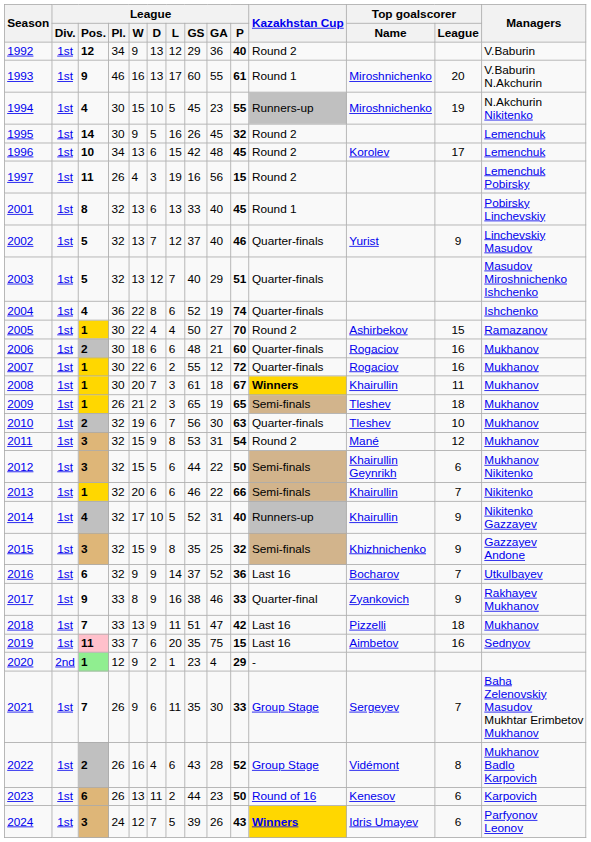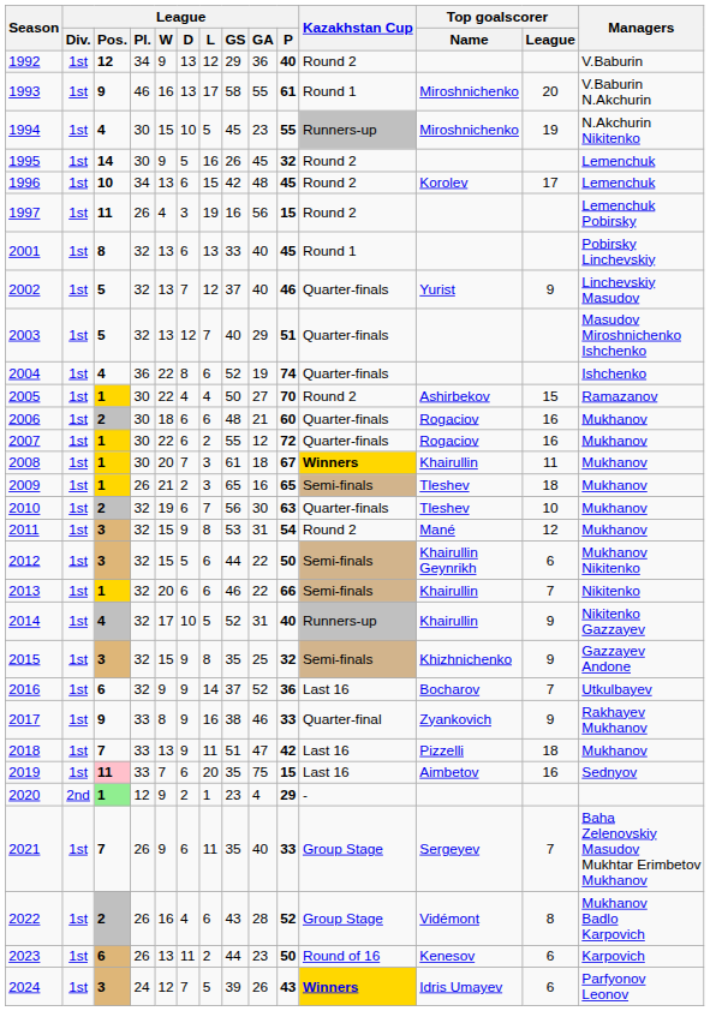 <table class="wikitable mw-collapsible mw-collapsed" align=center cellspacing="0" cellpadding="3" style="border:1px solid #AAAAAA;font-size:90%">
 <tr style="background:#efefef;">
 <th rowspan="2">Season</th>
 <th colspan="9">League</th>
 <th rowspan="2"><a href='#'>Kazakhstan Cup</a></th>
 <th colspan="2">Top goalscorer</th>
 <th rowspan="2">Managers</th>
 </tr>
 <tr>
 <th>Div.</th>
 <th>Pos.</th>
 <th>Pl.</th>
 <th>W</th>
 <th>D</th>
 <th>L</th>
 <th>GS</th>
 <th>GA</th>
 <th>P</th>
 <th>Name</th>
 <th>League</th>
 </tr>
 <tr>
 <td><a href='#'>1992</a></td>
 <td align=center><a href='#'>1st</a></td>
 <td><strong>12</strong></td>
 <td>34</td>
 <td>9</td>
 <td>13</td>
 <td>12</td>
 <td>29</td>
 <td>36</td>
 <td><strong>40</strong></td>
 <td>Round 2</td>
 <td></td>
 <td align=center></td>
 <td> V.Baburin</td>
 </tr>
 <tr>
 <td><a href='#'>1993</a></td>
 <td align=center><a href='#'>1st</a></td>
 <td><strong>9</strong></td>
 <td>46</td>
 <td>16</td>
 <td>13</td>
 <td>17</td>
-<td>60</td>
+<td>58</td>
 <td>55</td>
 <td><strong>61</strong></td>
 <td>Round 1</td>
 <td> <a href='#'>Miroshnichenko</a></td>
 <td align=center>20</td>
 <td> V.Baburin <br>  N.Akchurin</td>
 </tr>
 <tr>
 <td><a href='#'>1994</a></td>
 <td align=center><a href='#'>1st</a></td>
 <td><strong>4</strong></td>
 <td>30</td>
 <td>15</td>
 <td>10</td>
 <td>5</td>
 <td>45</td>
 <td>23</td>
 <td><strong>55</strong></td>
 <td style="background:silver;">Runners-up</td>
 <td> <a href='#'>Miroshnichenko</a></td>
 <td align=center>19</td>
 <td> N.Akchurin <br>  <a href='#'>Nikitenko</a></td>
 </tr>
 <tr>
 <td><a href='#'>1995</a></td>
 <td align=center><a href='#'>1st</a></td>
 <td><strong>14</strong></td>
 <td>30</td>
 <td>9</td>
 <td>5</td>
 <td>16</td>
 <td>26</td>
 <td>45</td>
 <td><strong>32</strong></td>
 <td>Round 2</td>
 <td></td>
 <td align=center></td>
 <td> <a href='#'>Lemenchuk</a></td>
 </tr>
 <tr>
 <td><a href='#'>1996</a></td>
 <td align=center><a href='#'>1st</a></td>
 <td><strong>10</strong></td>
 <td>34</td>
 <td>13</td>
 <td>6</td>
 <td>15</td>
 <td>42</td>
 <td>48</td>
 <td><strong>45</strong></td>
 <td>Round 2</td>
 <td> <a href='#'>Korolev</a></td>
 <td align=center>17</td>
 <td> <a href='#'>Lemenchuk</a></td>
 </tr>
 <tr>
 <td><a href='#'>1997</a></td>
 <td align=center><a href='#'>1st</a></td>
 <td><strong>11</strong></td>
 <td>26</td>
 <td>4</td>
 <td>3</td>
 <td>19</td>
 <td>16</td>
 <td>56</td>
 <td><strong>15</strong></td>
 <td>Round 2</td>
 <td></td>
 <td align=center></td>
 <td> <a href='#'>Lemenchuk</a> <br>  <a href='#'>Pobirsky</a></td>
 </tr>
 <tr>
 <td><a href='#'>2001</a></td>
 <td align=center><a href='#'>1st</a></td>
 <td><strong>8</strong></td>
 <td>32</td>
 <td>13</td>
 <td>6</td>
 <td>13</td>
 <td>33</td>
 <td>40</td>
 <td><strong>45</strong></td>
 <td>Round 1</td>
 <td></td>
 <td align=center></td>
 <td> <a href='#'>Pobirsky</a> <br>  <a href='#'>Linchevskiy</a></td>
 </tr>
 <tr>
 <td><a href='#'>2002</a></td>
 <td align=center><a href='#'>1st</a></td>
 <td><strong>5</strong></td>
 <td>32</td>
 <td>13</td>
 <td>7</td>
 <td>12</td>
 <td>37</td>
 <td>40</td>
 <td><strong>46</strong></td>
 <td>Quarter-finals</td>
 <td> <a href='#'>Yurist</a></td>
 <td align=center>9</td>
 <td> <a href='#'>Linchevskiy</a> <br>  <a href='#'>Masudov</a></td>
 </tr>
 <tr>
 <td><a href='#'>2003</a></td>
 <td align=center><a href='#'>1st</a></td>
 <td><strong>5</strong></td>
 <td>32</td>
 <td>13</td>
 <td>12</td>
 <td>7</td>
 <td>40</td>
 <td>29</td>
 <td><strong>51</strong></td>
 <td>Quarter-finals</td>
 <td></td>
 <td align=center></td>
 <td> <a href='#'>Masudov</a> <br>  <a href='#'>Miroshnichenko</a> <br>  <a href='#'>Ishchenko</a></td>
 </tr>
 <tr>
 <td><a href='#'>2004</a></td>
 <td align=center><a href='#'>1st</a></td>
 <td><strong>4</strong></td>
 <td>36</td>
 <td>22</td>
 <td>8</td>
 <td>6</td>
 <td>52</td>
 <td>19</td>
 <td><strong>74</strong></td>
 <td>Quarter-finals</td>
 <td></td>
 <td align=center></td>
 <td> <a href='#'>Ishchenko</a></td>
 </tr>
 <tr>
 <td><a href='#'>2005</a></td>
 <td align=center><a href='#'>1st</a></td>
 <td style="background:gold;"><strong>1</strong></td>
 <td>30</td>
 <td>22</td>
 <td>4</td>
 <td>4</td>
 <td>50</td>
 <td>27</td>
 <td><strong>70</strong></td>
 <td>Round 2</td>
 <td> <a href='#'>Ashirbekov</a></td>
 <td align=center>15</td>
 <td> <a href='#'>Ramazanov</a></td>
 </tr>
 <tr>
 <td><a href='#'>2006</a></td>
 <td align=center><a href='#'>1st</a></td>
 <td style="background:silver;"><strong>2</strong></td>
 <td>30</td>
 <td>18</td>
 <td>6</td>
 <td>6</td>
 <td>48</td>
 <td>21</td>
 <td><strong>60</strong></td>
 <td>Quarter-finals</td>
 <td> <a href='#'>Rogaciov</a></td>
 <td align=center>16</td>
 <td> <a href='#'>Mukhanov</a></td>
 </tr>
 <tr>
 <td><a href='#'>2007</a></td>
 <td align=center><a href='#'>1st</a></td>
 <td style="background:gold;"><strong>1</strong></td>
 <td>30</td>
 <td>22</td>
 <td>6</td>
 <td>2</td>
 <td>55</td>
 <td>12</td>
 <td><strong>72</strong></td>
 <td>Quarter-finals</td>
 <td> <a href='#'>Rogaciov</a></td>
 <td align=center>16</td>
 <td> <a href='#'>Mukhanov</a></td>
 </tr>
 <tr>
 <td><a href='#'>2008</a></td>
 <td align=center><a href='#'>1st</a></td>
 <td style="background:gold;"><strong>1</strong></td>
 <td>30</td>
 <td>20</td>
 <td>7</td>
 <td>3</td>
 <td>61</td>
 <td>18</td>
 <td><strong>67</strong></td>
 <td style="background:gold;"><strong>Winners</strong></td>
 <td> <a href='#'>Khairullin</a></td>
 <td align=center>11</td>
 <td> <a href='#'>Mukhanov</a></td>
 </tr>
 <tr>
 <td><a href='#'>2009</a></td>
 <td align=center><a href='#'>1st</a></td>
 <td style="background:gold;"><strong>1</strong></td>
 <td>26</td>
 <td>21</td>
 <td>2</td>
 <td>3</td>
 <td>65</td>
-<td>19</td>
+<td>16</td>
 <td><strong>65</strong></td>
 <td style="background:tan;">Semi-finals</td>
 <td> <a href='#'>Tleshev</a></td>
 <td align=center>18</td>
 <td> <a href='#'>Mukhanov</a></td>
 </tr>
 <tr>
 <td><a href='#'>2010</a></td>
 <td align=center><a href='#'>1st</a></td>
 <td style="background:silver;"><strong>2</strong></td>
 <td>32</td>
 <td>19</td>
 <td>6</td>
 <td>7</td>
 <td>56</td>
 <td>30</td>
 <td><strong>63</strong></td>
 <td>Quarter-finals</td>
 <td> <a href='#'>Tleshev</a></td>
 <td align=center>10</td>
 <td> <a href='#'>Mukhanov</a></td>
 </tr>
 <tr>
 <td><a href='#'>2011</a></td>
 <td align=center><a href='#'>1st</a></td>
 <td style="background:#deb678;"><strong>3</strong></td>
 <td>32</td>
 <td>15</td>
 <td>9</td>
 <td>8</td>
 <td>53</td>
 <td>31</td>
 <td><strong>54</strong></td>
 <td>Round 2</td>
 <td> <a href='#'>Mané</a></td>
 <td align=center>12</td>
 <td> <a href='#'>Mukhanov</a></td>
 </tr>
 <tr>
 <td><a href='#'>2012</a></td>
 <td align=center><a href='#'>1st</a></td>
 <td style="background:#deb678;"><strong>3</strong></td>
 <td>32</td>
 <td>15</td>
 <td>5</td>
 <td>6</td>
 <td>44</td>
 <td>22</td>
 <td><strong>50</strong></td>
 <td style="background:tan;">Semi-finals</td>
 <td> <a href='#'>Khairullin</a> <br>  <a href='#'>Geynrikh</a></td>
 <td align=center>6</td>
 <td> <a href='#'>Mukhanov</a> <br>  <a href='#'>Nikitenko</a></td>
 </tr>
 <tr>
 <td><a href='#'>2013</a></td>
 <td align=center><a href='#'>1st</a></td>
 <td style="background:gold;"><strong>1</strong></td>
 <td>32</td>
 <td>20</td>
 <td>6</td>
 <td>6</td>
 <td>46</td>
 <td>22</td>
 <td><strong>66</strong></td>
 <td style="background:tan;">Semi-finals</td>
 <td> <a href='#'>Khairullin</a></td>
 <td align=center>7</td>
 <td> <a href='#'>Nikitenko</a></td>
 </tr>
 <tr>
 <td><a href='#'>2014</a></td>
 <td align=center><a href='#'>1st</a></td>
 <td style="background:silver;"><strong>4</strong></td>
 <td>32</td>
 <td>17</td>
 <td>10</td>
 <td>5</td>
 <td>52</td>
 <td>31</td>
 <td><strong>40</strong></td>
 <td style="background:silver;">Runners-up</td>
 <td> <a href='#'>Khairullin</a></td>
 <td align=center>9</td>
 <td> <a href='#'>Nikitenko</a> <br>  <a href='#'>Gazzayev</a></td>
 </tr>
 <tr>
 <td><a href='#'>2015</a></td>
 <td align=center><a href='#'>1st</a></td>
 <td style="background:#deb678;"><strong>3</strong></td>
 <td>32</td>
 <td>15</td>
 <td>9</td>
 <td>8</td>
 <td>35</td>
 <td>25</td>
 <td><strong>32</strong></td>
 <td style="background:tan;">Semi-finals</td>
 <td> <a href='#'>Khizhnichenko</a></td>
 <td align=center>9</td>
 <td> <a href='#'>Gazzayev</a> <br>  <a href='#'>Andone</a></td>
 </tr>
 <tr>
 <td><a href='#'>2016</a></td>
 <td align=center><a href='#'>1st</a></td>
 <td><strong>6</strong></td>
 <td>32</td>
 <td>9</td>
 <td>9</td>
 <td>14</td>
 <td>37</td>
 <td>52</td>
 <td><strong>36</strong></td>
 <td>Last 16</td>
 <td> <a href='#'>Bocharov</a></td>
 <td align=center>7</td>
 <td> <a href='#'>Utkulbayev</a></td>
 </tr>
 <tr>
 <td><a href='#'>2017</a></td>
 <td align=center><a href='#'>1st</a></td>
 <td><strong>9</strong></td>
 <td>33</td>
 <td>8</td>
 <td>9</td>
 <td>16</td>
 <td>38</td>
 <td>46</td>
 <td><strong>33</strong></td>
 <td>Quarter-final</td>
 <td> <a href='#'>Zyankovich</a></td>
 <td align=center>9</td>
 <td> <a href='#'>Rakhayev</a> <br>  <a href='#'>Mukhanov</a></td>
 </tr>
 <tr>
 <td><a href='#'>2018</a></td>
 <td align=center><a href='#'>1st</a></td>
 <td><strong>7</strong></td>
 <td>33</td>
 <td>13</td>
 <td>9</td>
 <td>11</td>
 <td>51</td>
 <td>47</td>
 <td><strong>42</strong></td>
 <td>Last 16</td>
 <td> <a href='#'>Pizzelli</a></td>
 <td align=center>18</td>
 <td> <a href='#'>Mukhanov</a></td>
 </tr>
 <tr>
 <td><a href='#'>2019</a></td>
 <td align=center><a href='#'>1st</a></td>
 <td style="background:pink"><strong>11</strong></td>
 <td>33</td>
 <td>7</td>
 <td>6</td>
 <td>20</td>
 <td>35</td>
 <td>75</td>
 <td><strong>15</strong></td>
 <td>Last 16</td>
 <td> <a href='#'>Aimbetov</a></td>
 <td align=center>16</td>
 <td> <a href='#'>Sednyov</a></td>
 </tr>
 <tr>
 <td><a href='#'>2020</a></td>
 <td align=center><a href='#'>2nd</a></td>
 <td style="background:lightgreen"><strong>1</strong></td>
 <td>12</td>
 <td>9</td>
 <td>2</td>
 <td>1</td>
 <td>23</td>
 <td>4</td>
 <td><strong>29</strong></td>
 <td>-</td>
 <td></td>
 <td></td>
 <td></td>
 </tr>
 <tr>
 <td><a href='#'>2021</a></td>
 <td align=center><a href='#'>1st</a></td>
 <td><strong>7</strong></td>
 <td>26</td>
 <td>9</td>
 <td>6</td>
 <td>11</td>
 <td>35</td>
-<td>30</td>
+<td>40</td>
 <td><strong>33</strong></td>
 <td><a href='#'>Group Stage</a></td>
 <td> <a href='#'>Sergeyev</a></td>
 <td align=center>7</td>
 <td> <a href='#'>Baha</a> <br>  <a href='#'>Zelenovskiy</a>  <br>  <a href='#'>Masudov</a> <br>  Mukhtar Erimbetov  <br>  <a href='#'>Mukhanov</a></td>
 </tr>
 <tr>
 <td><a href='#'>2022</a></td>
 <td align=center><a href='#'>1st</a></td>
 <td style="background:silver"><strong>2</strong></td>
 <td>26</td>
 <td>16</td>
 <td>4</td>
 <td>6</td>
 <td>43</td>
 <td>28</td>
 <td><strong>52</strong></td>
 <td><a href='#'>Group Stage</a></td>
 <td> <a href='#'>Vidémont</a></td>
 <td align=center>8</td>
 <td> <a href='#'>Mukhanov</a> <br>  <a href='#'>Badlo</a>  <br>  <a href='#'>Karpovich</a></td>
 </tr>
 <tr>
 <td><a href='#'>2023</a></td>
 <td align=center><a href='#'>1st</a></td>
 <td style="background:#deb678"><strong>6</strong></td>
 <td>26</td>
 <td>13</td>
 <td>11</td>
 <td>2</td>
 <td>44</td>
 <td>23</td>
 <td><strong>50</strong></td>
 <td><a href='#'>Round of 16</a></td>
 <td> <a href='#'>Kenesov</a></td>
 <td align=center>6</td>
 <td> <a href='#'>Karpovich</a></td>
 </tr>
 <tr>
 <td><a href='#'>2024</a></td>
 <td align=center><a href='#'>1st</a></td>
 <td style="background:#deb678"><strong>3</strong></td>
 <td>24</td>
 <td>12</td>
 <td>7</td>
 <td>5</td>
 <td>39</td>
 <td>26</td>
 <td><strong>43</strong></td>
 <td style="background:gold;"><strong><a href='#'>Winners</a></strong></td>
 <td> <a href='#'>Idris Umayev</a></td>
 <td align=center>6</td>
 <td> <a href='#'>Parfyonov</a> <br>  <a href='#'>Leonov</a></td>
 </tr>
 </table>
